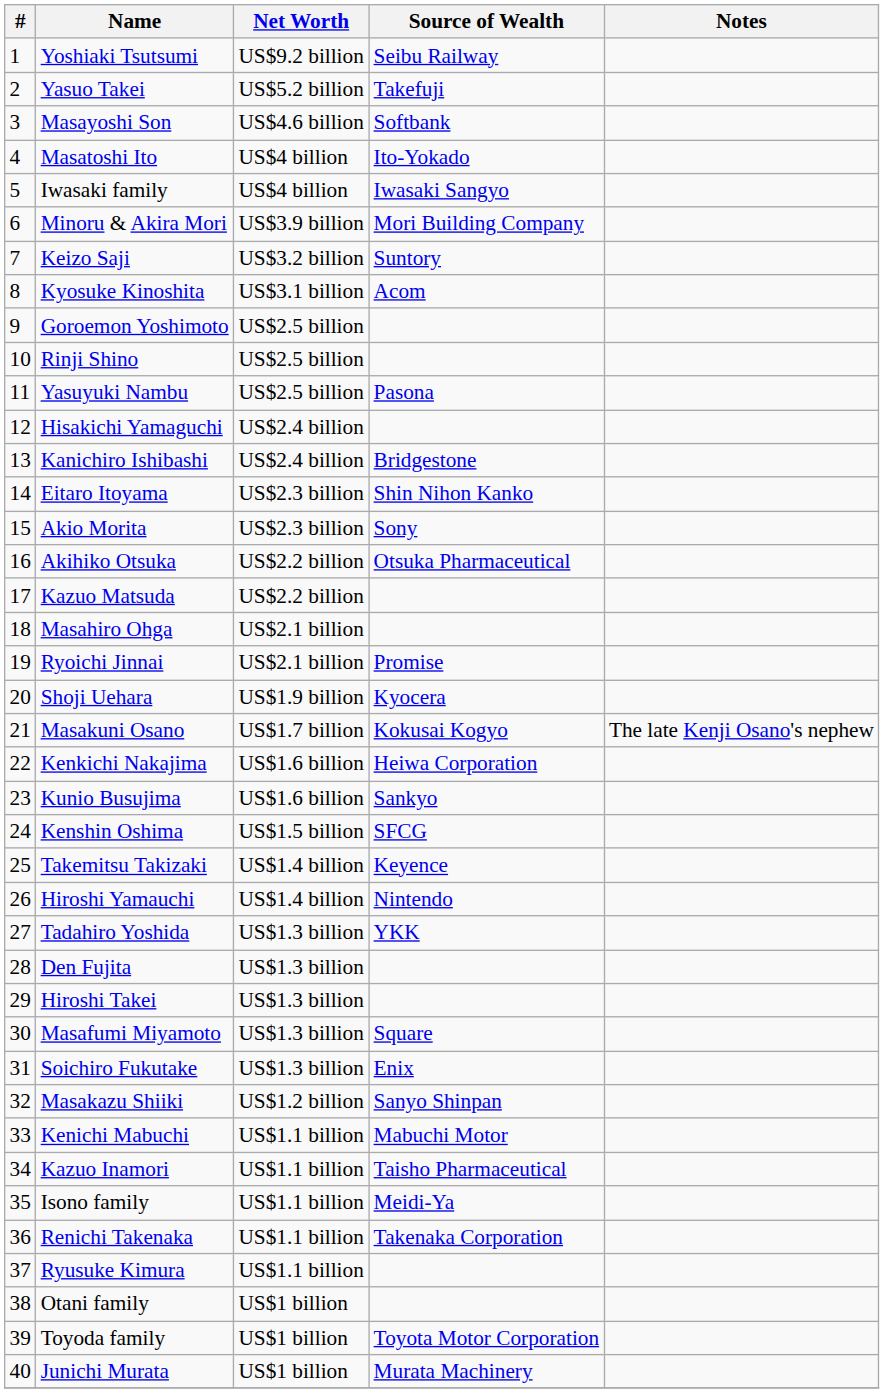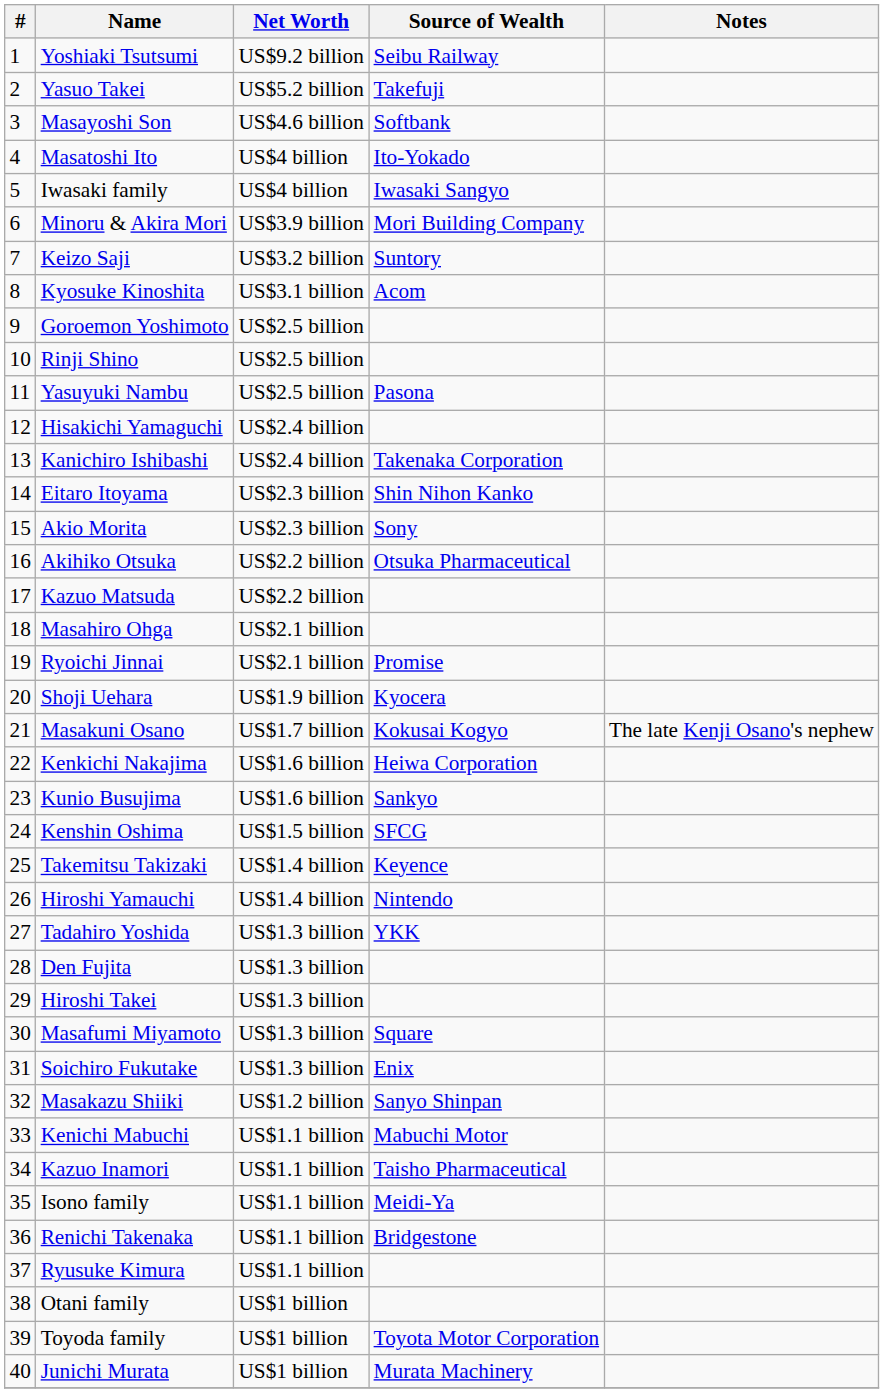 <table class="wikitable">
 <tr>
 <th>#</th>
 <th>Name</th>
 <th><a href='#'>Net Worth</a></th>
 <th>Source of Wealth</th>
 <th>Notes</th>
 </tr>
 <tr>
 <td>1</td>
 <td><a href='#'>Yoshiaki Tsutsumi</a></td>
 <td>US$9.2 billion</td>
 <td><a href='#'>Seibu Railway</a></td>
 <td></td>
 </tr>
 <tr>
 <td>2</td>
 <td><a href='#'>Yasuo Takei</a></td>
 <td>US$5.2 billion</td>
 <td><a href='#'>Takefuji</a></td>
 <td></td>
 </tr>
 <tr>
 <td>3</td>
 <td><a href='#'>Masayoshi Son</a></td>
 <td>US$4.6 billion</td>
 <td><a href='#'>Softbank</a></td>
 <td></td>
 </tr>
 <tr>
 <td>4</td>
 <td><a href='#'>Masatoshi Ito</a></td>
 <td>US$4 billion</td>
 <td><a href='#'>Ito-Yokado</a></td>
 <td></td>
 </tr>
 <tr>
 <td>5</td>
 <td>Iwasaki family</td>
 <td>US$4 billion</td>
 <td><a href='#'>Iwasaki Sangyo</a></td>
 <td></td>
 </tr>
 <tr>
 <td>6</td>
 <td><a href='#'>Minoru</a> & <a href='#'>Akira Mori</a></td>
 <td>US$3.9 billion</td>
 <td><a href='#'>Mori Building Company</a></td>
 <td></td>
 </tr>
 <tr>
 <td>7</td>
 <td><a href='#'>Keizo Saji</a></td>
 <td>US$3.2 billion</td>
 <td><a href='#'>Suntory</a></td>
 <td></td>
 </tr>
 <tr>
 <td>8</td>
 <td><a href='#'>Kyosuke Kinoshita</a></td>
 <td>US$3.1 billion</td>
 <td><a href='#'>Acom</a></td>
 <td></td>
 </tr>
 <tr>
 <td>9</td>
 <td><a href='#'>Goroemon Yoshimoto</a></td>
 <td>US$2.5 billion</td>
 <td></td>
 <td></td>
 </tr>
 <tr>
 <td>10</td>
 <td><a href='#'>Rinji Shino</a></td>
 <td>US$2.5 billion</td>
 <td></td>
 <td></td>
 </tr>
 <tr>
 <td>11</td>
 <td><a href='#'>Yasuyuki Nambu</a></td>
 <td>US$2.5 billion</td>
 <td><a href='#'>Pasona</a></td>
 <td></td>
 </tr>
 <tr>
 <td>12</td>
 <td><a href='#'>Hisakichi Yamaguchi</a></td>
 <td>US$2.4 billion</td>
 <td></td>
 <td></td>
 </tr>
 <tr>
 <td>13</td>
 <td><a href='#'>Kanichiro Ishibashi</a></td>
 <td>US$2.4 billion</td>
-<td><a href='#'>Bridgestone</a></td>
+<td><a href='#'>Takenaka Corporation</a></td>
 <td></td>
 </tr>
 <tr>
 <td>14</td>
 <td><a href='#'>Eitaro Itoyama</a></td>
 <td>US$2.3 billion</td>
 <td><a href='#'>Shin Nihon Kanko</a></td>
 <td></td>
 </tr>
 <tr>
 <td>15</td>
 <td><a href='#'>Akio Morita</a></td>
 <td>US$2.3 billion</td>
 <td><a href='#'>Sony</a></td>
 <td></td>
 </tr>
 <tr>
 <td>16</td>
 <td><a href='#'>Akihiko Otsuka</a></td>
 <td>US$2.2 billion</td>
 <td><a href='#'>Otsuka Pharmaceutical</a></td>
 <td></td>
 </tr>
 <tr>
 <td>17</td>
 <td><a href='#'>Kazuo Matsuda</a></td>
 <td>US$2.2 billion</td>
 <td></td>
 <td></td>
 </tr>
 <tr>
 <td>18</td>
 <td><a href='#'>Masahiro Ohga</a></td>
 <td>US$2.1 billion</td>
 <td></td>
 <td></td>
 </tr>
 <tr>
 <td>19</td>
 <td><a href='#'>Ryoichi Jinnai</a></td>
 <td>US$2.1 billion</td>
 <td><a href='#'>Promise</a></td>
 <td></td>
 </tr>
 <tr>
 <td>20</td>
 <td><a href='#'>Shoji Uehara</a></td>
 <td>US$1.9 billion</td>
 <td><a href='#'>Kyocera</a></td>
 <td></td>
 </tr>
 <tr>
 <td>21</td>
 <td><a href='#'>Masakuni Osano</a></td>
 <td>US$1.7 billion</td>
 <td><a href='#'>Kokusai Kogyo</a></td>
 <td>The late <a href='#'>Kenji Osano</a>'s nephew</td>
 </tr>
 <tr>
 <td>22</td>
 <td><a href='#'>Kenkichi Nakajima</a></td>
 <td>US$1.6 billion</td>
 <td><a href='#'>Heiwa Corporation</a></td>
 <td></td>
 </tr>
 <tr>
 <td>23</td>
 <td><a href='#'>Kunio Busujima</a></td>
 <td>US$1.6 billion</td>
 <td><a href='#'>Sankyo</a></td>
 <td></td>
 </tr>
 <tr>
 <td>24</td>
 <td><a href='#'>Kenshin Oshima</a></td>
 <td>US$1.5 billion</td>
 <td><a href='#'>SFCG</a></td>
 <td></td>
 </tr>
 <tr>
 <td>25</td>
 <td><a href='#'>Takemitsu Takizaki</a></td>
 <td>US$1.4 billion</td>
 <td><a href='#'>Keyence</a></td>
 <td></td>
 </tr>
 <tr>
 <td>26</td>
 <td><a href='#'>Hiroshi Yamauchi</a></td>
 <td>US$1.4 billion</td>
 <td><a href='#'>Nintendo</a></td>
 <td></td>
 </tr>
 <tr>
 <td>27</td>
 <td><a href='#'>Tadahiro Yoshida</a></td>
 <td>US$1.3 billion</td>
 <td><a href='#'>YKK</a></td>
 <td></td>
 </tr>
 <tr>
 <td>28</td>
 <td><a href='#'>Den Fujita</a></td>
 <td>US$1.3 billion</td>
 <td></td>
 <td></td>
 </tr>
 <tr>
 <td>29</td>
 <td><a href='#'>Hiroshi Takei</a></td>
 <td>US$1.3 billion</td>
 <td></td>
 <td></td>
 </tr>
 <tr>
 <td>30</td>
 <td><a href='#'>Masafumi Miyamoto</a></td>
 <td>US$1.3 billion</td>
 <td><a href='#'>Square</a></td>
 <td></td>
 </tr>
 <tr>
 <td>31</td>
 <td><a href='#'>Soichiro Fukutake</a></td>
 <td>US$1.3 billion</td>
 <td><a href='#'>Enix</a></td>
 <td></td>
 </tr>
 <tr>
 <td>32</td>
 <td><a href='#'>Masakazu Shiiki</a></td>
 <td>US$1.2 billion</td>
 <td><a href='#'>Sanyo Shinpan</a></td>
 <td></td>
 </tr>
 <tr>
 <td>33</td>
 <td><a href='#'>Kenichi Mabuchi</a></td>
 <td>US$1.1 billion</td>
 <td><a href='#'>Mabuchi Motor</a></td>
 <td></td>
 </tr>
 <tr>
 <td>34</td>
 <td><a href='#'>Kazuo Inamori</a></td>
 <td>US$1.1 billion</td>
 <td><a href='#'>Taisho Pharmaceutical</a></td>
 <td></td>
 </tr>
 <tr>
 <td>35</td>
 <td>Isono family</td>
 <td>US$1.1 billion</td>
 <td><a href='#'>Meidi-Ya</a></td>
 <td></td>
 </tr>
 <tr>
 <td>36</td>
 <td><a href='#'>Renichi Takenaka</a></td>
 <td>US$1.1 billion</td>
-<td><a href='#'>Takenaka Corporation</a></td>
+<td><a href='#'>Bridgestone</a></td>
 <td></td>
 </tr>
 <tr>
 <td>37</td>
 <td><a href='#'>Ryusuke Kimura</a></td>
 <td>US$1.1 billion</td>
 <td></td>
 <td></td>
 </tr>
 <tr>
 <td>38</td>
 <td>Otani family</td>
 <td>US$1 billion</td>
 <td></td>
 <td></td>
 </tr>
 <tr>
 <td>39</td>
 <td>Toyoda family</td>
 <td>US$1 billion</td>
 <td><a href='#'>Toyota Motor Corporation</a></td>
 <td></td>
 </tr>
 <tr>
 <td>40</td>
 <td><a href='#'>Junichi Murata</a></td>
 <td>US$1 billion</td>
 <td><a href='#'>Murata Machinery</a></td>
 <td></td>
 </tr>
 <tr>
 </tr>
 </table>
